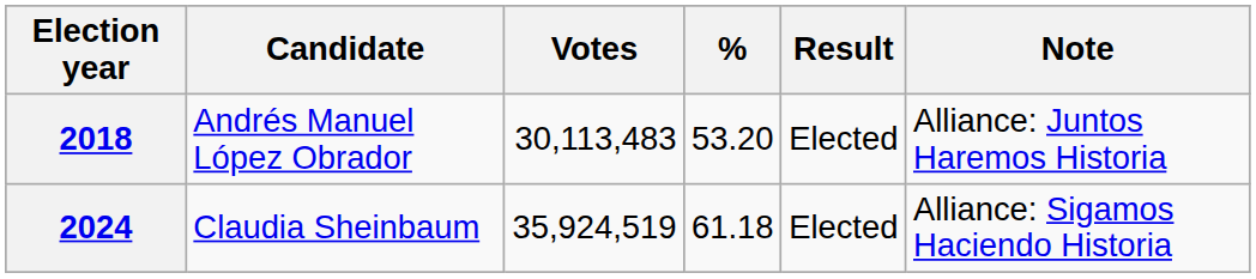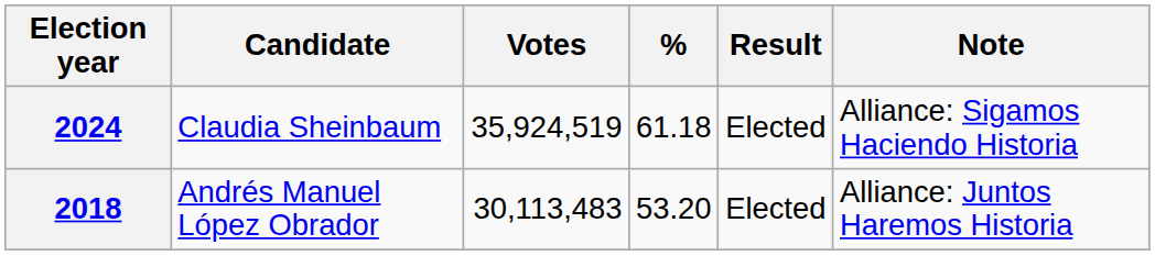 <table class="wikitable">
 <tr>
 <th>Election year</th>
 <th>Candidate</th>
 <th>Votes</th>
 <th>%</th>
 <th>Result</th>
 <th>Note</th>
 </tr>
 <tr>
+<th><a href='#'>2024</a></th>
+<td><a href='#'>Claudia Sheinbaum</a></td>
+<td style="text-align:right">35,924,519</td>
+<td style="text-align:right">61.18</td>
+<td> Elected</td>
+<td>Alliance: <a href='#'>Sigamos Haciendo Historia</a></td>
+</tr>
+<tr>
 <th><a href='#'>2018</a></th>
 <td><a href='#'>Andrés Manuel López Obrador</a></td>
 <td style="text-align:right">30,113,483</td>
 <td style="text-align:right">53.20</td>
 <td> Elected</td>
 <td>Alliance: <a href='#'>Juntos Haremos Historia</a></td>
 </tr>
-<tr>
-<th><a href='#'>2024</a></th>
-<td><a href='#'>Claudia Sheinbaum</a></td>
-<td style="text-align:right">35,924,519</td>
-<td style="text-align:right">61.18</td>
-<td> Elected</td>
-<td>Alliance: <a href='#'>Sigamos Haciendo Historia</a></td>
-</tr>
 </table>
